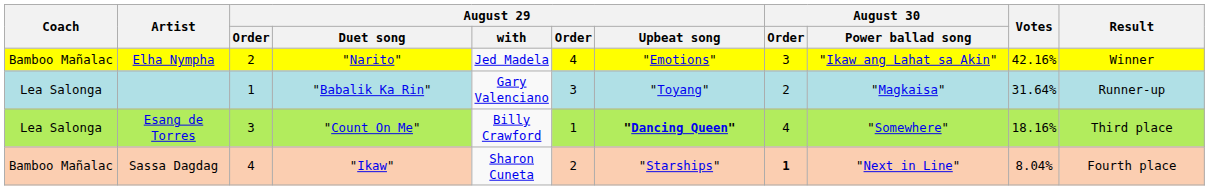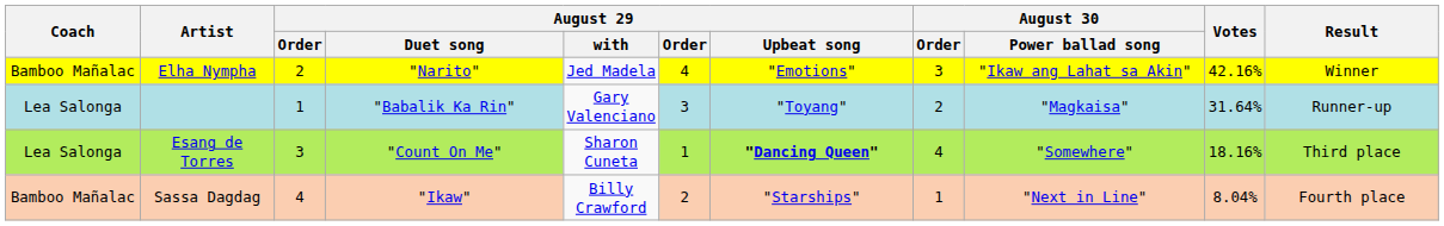 <table class="wikitable" style="text-align:center; line-height:17px; width:100%; font-size:100%;">
 <tr>
 <th rowspan="2" width="10%">Coach</th>
 <th rowspan="2" width="10%">Artist</th>
 <th colspan="5" width="37%">August 29</th>
 <th colspan="2" width="30%">August 30</th>
 <th rowspan="2">Votes</th>
 <th rowspan="2" width="13%">Result</th>
 </tr>
 <tr>
 <th width="02%">Order</th>
 <th width="18%">Duet song</th>
 <th>with</th>
 <th width="02%">Order</th>
 <th width="15%">Upbeat song</th>
 <th width="02%">Order</th>
 <th width="18%">Power ballad song</th>
 </tr>
 <tr>
 <td scope="row" style="background:#ffff00;">Bamboo Mañalac</td>
 <td scope="row" style="background:yellow;"><a href='#'>Elha Nympha</a></td>
 <td style="background:yellow;">2</td>
 <td style="background:yellow;">"<a href='#'>Narito</a>"</td>
 <td><a href='#'>Jed Madela</a></td>
 <td style="background:yellow;">4</td>
 <td style="background:yellow;">"<a href='#'>Emotions</a>"</td>
 <td style="background:yellow;">3</td>
 <td style="background:yellow;">"<a href='#'>Ikaw ang Lahat sa Akin</a>"</td>
 <td style="background:yellow;">42.16%</td>
 <td style="background:yellow;">Winner</td>
 </tr>
 <tr>
 <td scope="row" style="background:#B0E0E6;">Lea Salonga</td>
 <td style="background:#B0E0E6;"></td>
 <td style="background:#B0E0E6;">1</td>
 <td style="background:#B0E0E6;">"<a href='#'>Babalik Ka Rin</a>"</td>
 <td><a href='#'>Gary Valenciano</a></td>
 <td style="background:#B0E0E6;">3</td>
 <td style="background:#B0E0E6;">"<a href='#'>Toyang</a>"</td>
 <td style="background:#B0E0E6;">2</td>
 <td style="background:#B0E0E6;">"<a href='#'>Magkaisa</a>"</td>
 <td style="background:#B0E0E6;">31.64%</td>
 <td style="background:#B0E0E6;">Runner-up</td>
 </tr>
 <tr>
 <td scope="row" style="background:#B2EC5D;">Lea Salonga</td>
 <td style="background:#B2EC5D;"><a href='#'>Esang de Torres</a></td>
 <td style="background:#B2EC5D;">3</td>
 <td style="background:#B2EC5D;">"<a href='#'>Count On Me</a>"</td>
-<td><a href='#'>Billy Crawford</a></td>
+<td><a href='#'>Sharon Cuneta</a></td>
 <td style="background:#B2EC5D;">1</td>
 <td style="background:#B2EC5D;"><strong>"<a href='#'>Dancing Queen</a>"</strong></td>
 <td style="background:#B2EC5D;">4</td>
 <td style="background:#B2EC5D;">"<a href='#'>Somewhere</a>"</td>
 <td style="background:#B2EC5D;">18.16%</td>
 <td style="background:#B2EC5D;">Third place</td>
 </tr>
 <tr>
 <td scope="row" style="background:#FBCEB1;">Bamboo Mañalac</td>
 <td style="background:#FBCEB1;">Sassa Dagdag</td>
 <td style="background:#FBCEB1;">4</td>
 <td style="background:#FBCEB1;">"<a href='#'>Ikaw</a>"</td>
-<td><a href='#'>Sharon Cuneta</a></td>
+<td><a href='#'>Billy Crawford</a></td>
 <td style="background:#FBCEB1;">2</td>
 <td style="background:#FBCEB1;">"<a href='#'>Starships</a>"</td>
-<td style="background:#FBCEB1;"><strong>1</strong></td>
+<td style="background:#FBCEB1;">1</td>
 <td style="background:#FBCEB1;">"<a href='#'>Next in Line</a>"</td>
 <td style="background:#FBCEB1;">8.04%</td>
 <td style="background:#FBCEB1;">Fourth place</td>
 </tr>
 </table>
